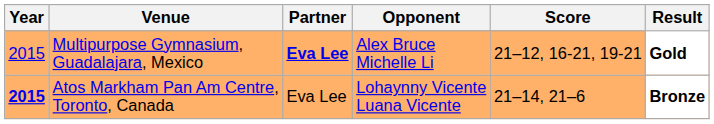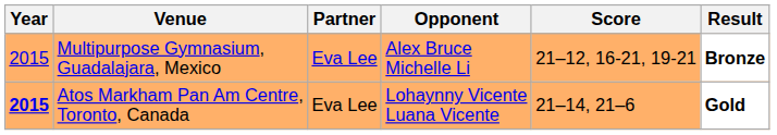 <table class="sortable wikitable" style="font-size: 90%;">
 <tr>
 <th>Year</th>
 <th>Venue</th>
 <th>Partner</th>
 <th>Opponent</th>
 <th>Score</th>
 <th>Result</th>
 </tr>
 <tr style="background:#FFB069">
 <td align="center"><a href='#'>2015</a></td>
 <td align="left"><a href='#'>Multipurpose Gymnasium</a>,<br><a href='#'>Guadalajara</a>, Mexico</td>
-<td align="left"><strong> <a href='#'>Eva Lee</a></strong></td>
+<td align="left"> <a href='#'>Eva Lee</a></td>
 <td align="left"> <a href='#'>Alex Bruce</a><br> <a href='#'>Michelle Li</a></td>
 <td align="left">21–12, 16-21, 19-21</td>
-<td style="text-align:left; background:white"> <strong>Gold</strong></td>
+<td style="text-align:left; background:white"> <strong>Bronze</strong></td>
 </tr>
 <tr style="background:#FFB069">
 <td align="center"><strong><a href='#'>2015</a></strong></td>
 <td align="left"><a href='#'>Atos Markham Pan Am Centre</a>,<br><a href='#'>Toronto</a>, Canada</td>
 <td align="left"> Eva Lee</td>
 <td align="left"> <a href='#'>Lohaynny Vicente</a><br> <a href='#'>Luana Vicente</a></td>
 <td align="left">21–14, 21–6</td>
-<td style="text-align:left; background:white"> <strong>Bronze</strong></td>
+<td style="text-align:left; background:white"> <strong>Gold</strong></td>
 </tr>
 </table>
